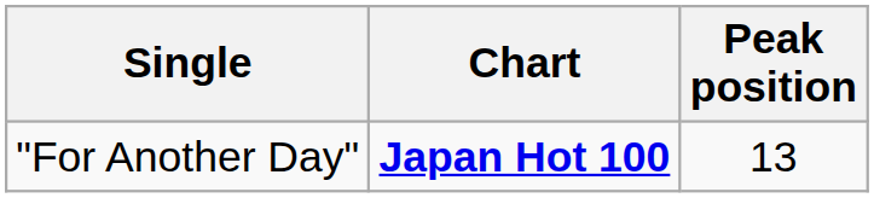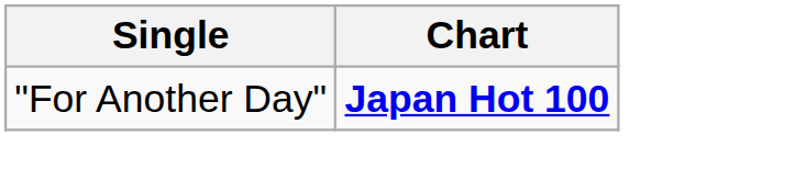 <table class="wikitable">
 <tr>
 <th>Single</th>
 <th>Chart</th>
-<th>Peak<br>position</th>
 </tr>
 <tr>
 <td>"For Another Day"</td>
 <td><strong><a href='#'>Japan Hot 100</a></strong></td>
-<td style="text-align:center;">13</td>
 </tr>
 </table>
